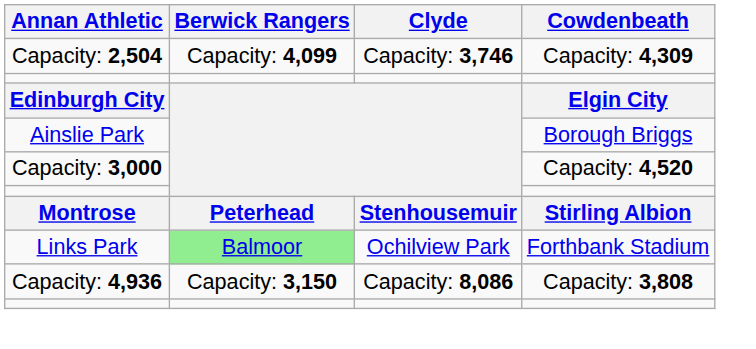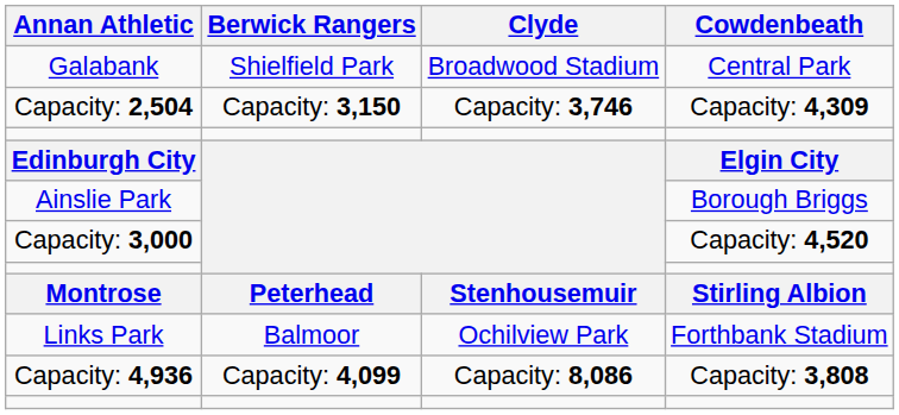 <table class="wikitable" style="text-align:center">
 <tr>
 <th><a href='#'>Annan Athletic</a></th>
 <th><a href='#'>Berwick Rangers</a></th>
 <th><a href='#'>Clyde</a></th>
 <th><a href='#'>Cowdenbeath</a></th>
 </tr>
 <tr>
+<td><a href='#'>Galabank</a></td>
+<td><a href='#'>Shielfield Park</a></td>
+<td><a href='#'>Broadwood Stadium</a></td>
+<td><a href='#'>Central Park</a></td>
+</tr>
+<tr>
 <td>Capacity: <strong>2,504</strong></td>
-<td>Capacity: <strong>4,099</strong></td>
+<td>Capacity:  <strong>3,150</strong></td>
 <td>Capacity: <strong>3,746</strong></td>
 <td>Capacity: <strong>4,309</strong></td>
 </tr>
 <tr>
 <td></td>
 <td></td>
 <td></td>
 <td></td>
 </tr>
 <tr>
 <th><a href='#'>Edinburgh City</a></th>
 <th colspan=2 rowspan=4><br></th>
 <th><a href='#'>Elgin City</a></th>
 </tr>
 <tr>
 <td><a href='#'>Ainslie Park</a></td>
 <td><a href='#'>Borough Briggs</a></td>
 </tr>
 <tr>
 <td>Capacity: <strong>3,000</strong></td>
 <td>Capacity: <strong>4,520</strong></td>
 </tr>
 <tr>
 <td></td>
 <td></td>
 </tr>
 <tr>
 <th><a href='#'>Montrose</a></th>
 <th><a href='#'>Peterhead</a></th>
 <th><a href='#'>Stenhousemuir</a></th>
 <th><a href='#'>Stirling Albion</a></th>
 </tr>
 <tr>
 <td><a href='#'>Links Park</a></td>
-<td style="background: lightgreen;"><a href='#'>Balmoor</a></td>
+<td><a href='#'>Balmoor</a></td>
 <td><a href='#'>Ochilview Park</a></td>
 <td><a href='#'>Forthbank Stadium</a></td>
 </tr>
 <tr>
 <td>Capacity: <strong>4,936</strong></td>
-<td>Capacity:  <strong>3,150</strong></td>
+<td>Capacity: <strong>4,099</strong></td>
 <td>Capacity: <strong>8,086</strong></td>
 <td>Capacity: <strong>3,808</strong></td>
 </tr>
 <tr>
 <td></td>
 <td></td>
 <td></td>
 <td></td>
 </tr>
 </table>
